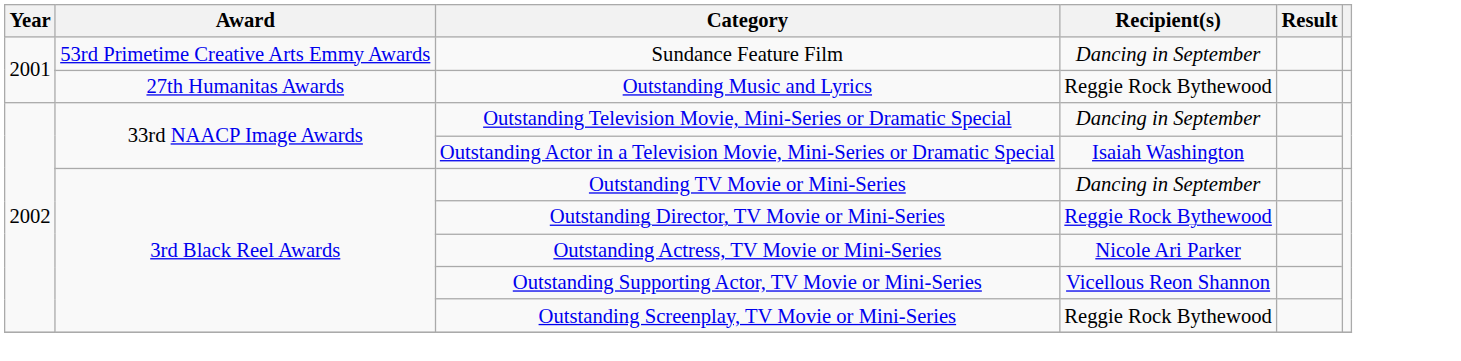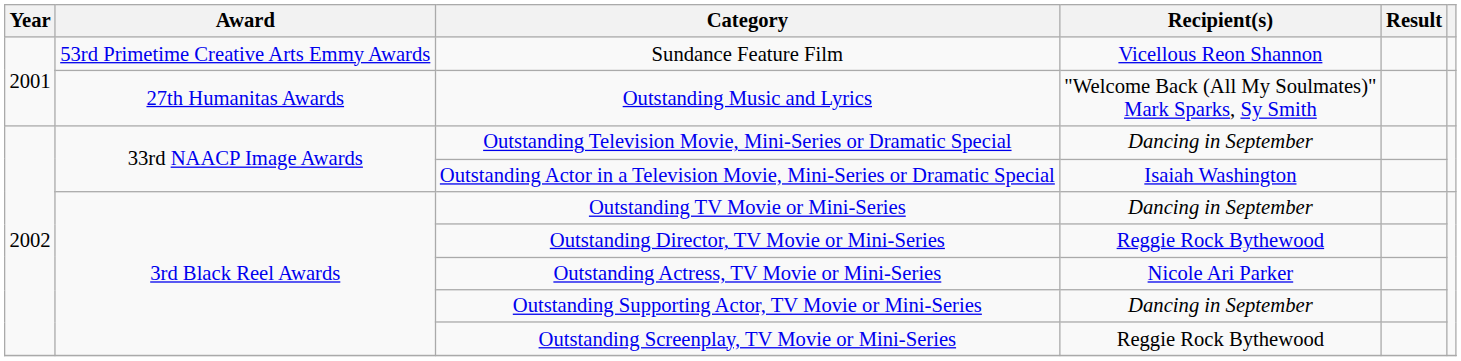 <table class="wikitable sortable plainrowheaders" style="text-align:center;">
 <tr>
 <th scope="col">Year</th>
 <th scope="col">Award</th>
 <th scope="col">Category</th>
 <th scope="col">Recipient(s)</th>
 <th scope="col">Result</th>
 <th scope="col" class="unsortable"></th>
 </tr>
 <tr>
 <td rowspan="2">2001</td>
 <td><a href='#'>53rd Primetime Creative Arts Emmy Awards</a></td>
 <td>Sundance Feature Film</td>
-<td><em>Dancing in September</em></td>
+<td><a href='#'>Vicellous Reon Shannon</a></td>
 <td></td>
 <td></td>
 </tr>
 <tr>
 <td><a href='#'>27th Humanitas Awards</a></td>
 <td><a href='#'>Outstanding Music and Lyrics</a></td>
-<td>Reggie Rock Bythewood</td>
+<td>"Welcome Back (All My Soulmates)" <br> <a href='#'>Mark Sparks</a>, <a href='#'>Sy Smith</a></td>
 <td></td>
 <td></td>
 </tr>
 <tr>
 <td rowspan="7">2002</td>
 <td rowspan="2">33rd <a href='#'>NAACP Image Awards</a></td>
 <td><a href='#'>Outstanding Television Movie, Mini-Series or Dramatic Special</a></td>
 <td><em>Dancing in September</em></td>
 <td></td>
 <td rowspan="2"></td>
 </tr>
 <tr>
 <td><a href='#'>Outstanding Actor in a Television Movie, Mini-Series or Dramatic Special</a></td>
 <td><a href='#'>Isaiah Washington</a></td>
 <td></td>
 </tr>
 <tr>
 <td rowspan="5"><a href='#'>3rd Black Reel Awards</a></td>
 <td><a href='#'>Outstanding TV Movie or Mini-Series</a></td>
 <td><em>Dancing in September</em></td>
 <td></td>
 <td rowspan="5"></td>
 </tr>
 <tr>
 <td><a href='#'>Outstanding Director, TV Movie or Mini-Series</a></td>
 <td><a href='#'>Reggie Rock Bythewood</a></td>
 <td></td>
 </tr>
 <tr>
 <td><a href='#'>Outstanding Actress, TV Movie or Mini-Series</a></td>
 <td><a href='#'>Nicole Ari Parker</a></td>
 <td></td>
 </tr>
 <tr>
 <td><a href='#'>Outstanding Supporting Actor, TV Movie or Mini-Series</a></td>
-<td><a href='#'>Vicellous Reon Shannon</a></td>
+<td><em>Dancing in September</em></td>
 <td></td>
 </tr>
 <tr>
 <td><a href='#'>Outstanding Screenplay, TV Movie or Mini-Series</a></td>
 <td>Reggie Rock Bythewood</td>
 <td></td>
 </tr>
 <tr>
 </tr>
 </table>
